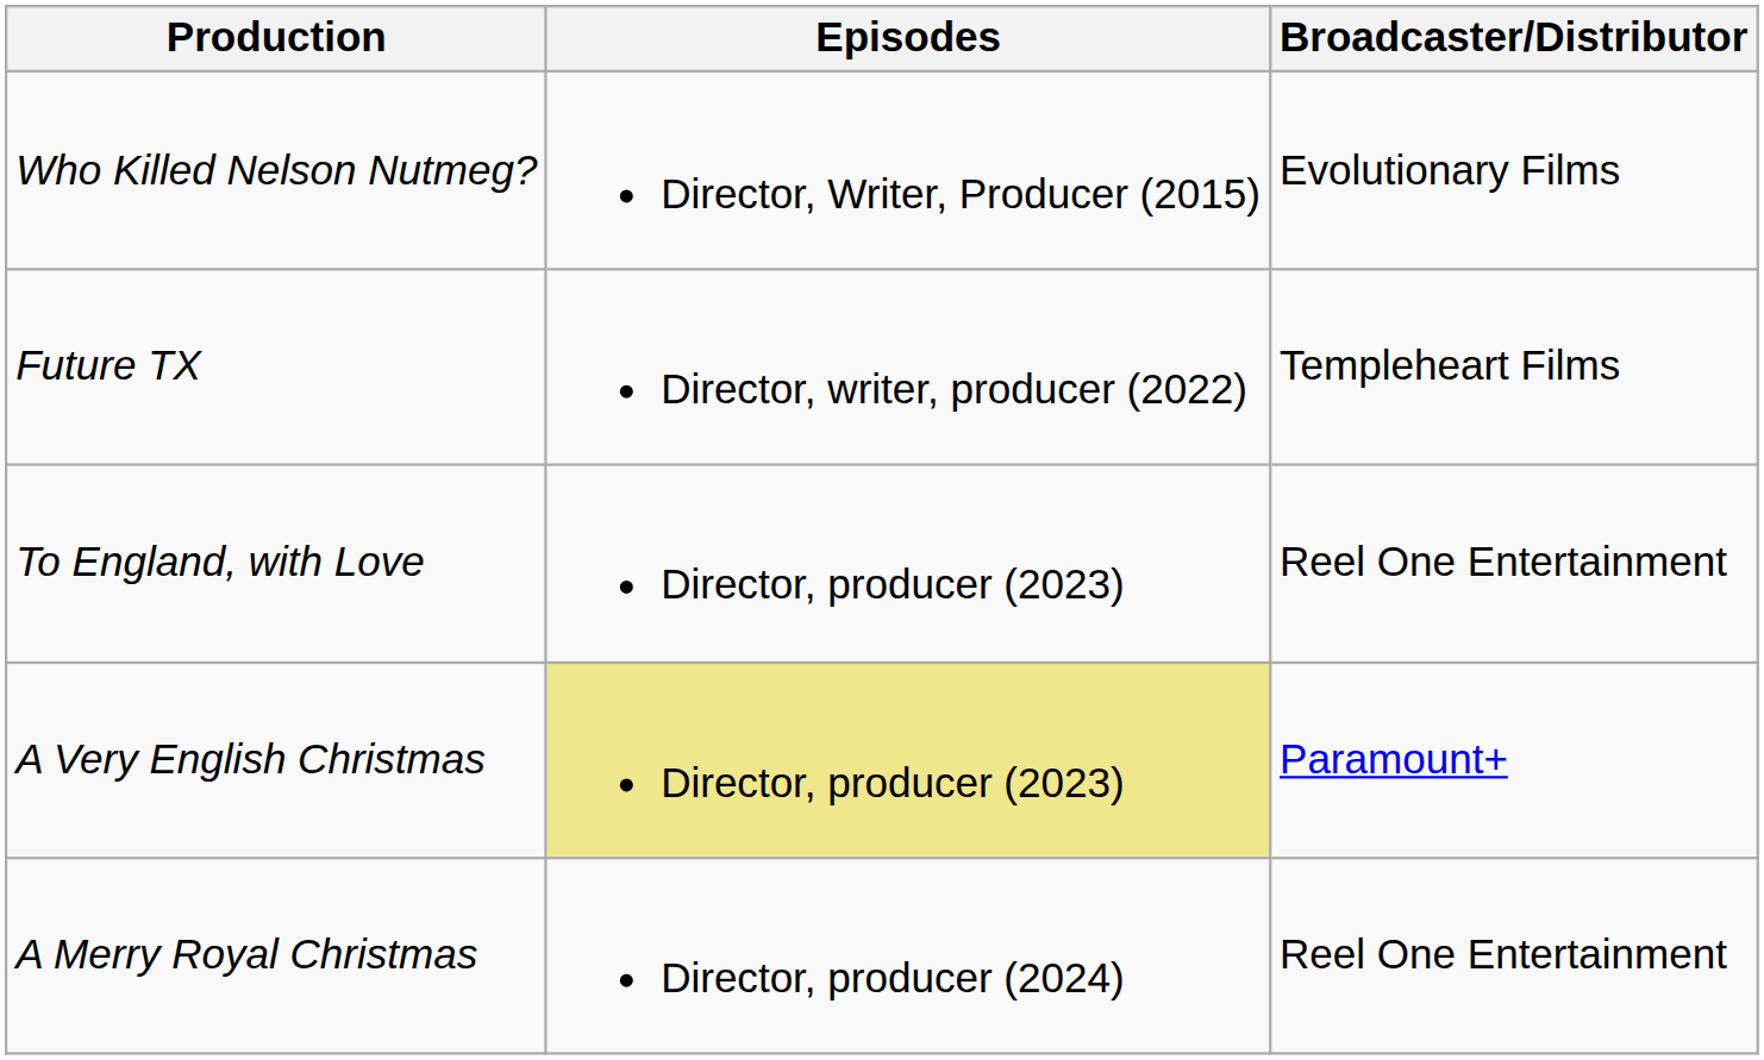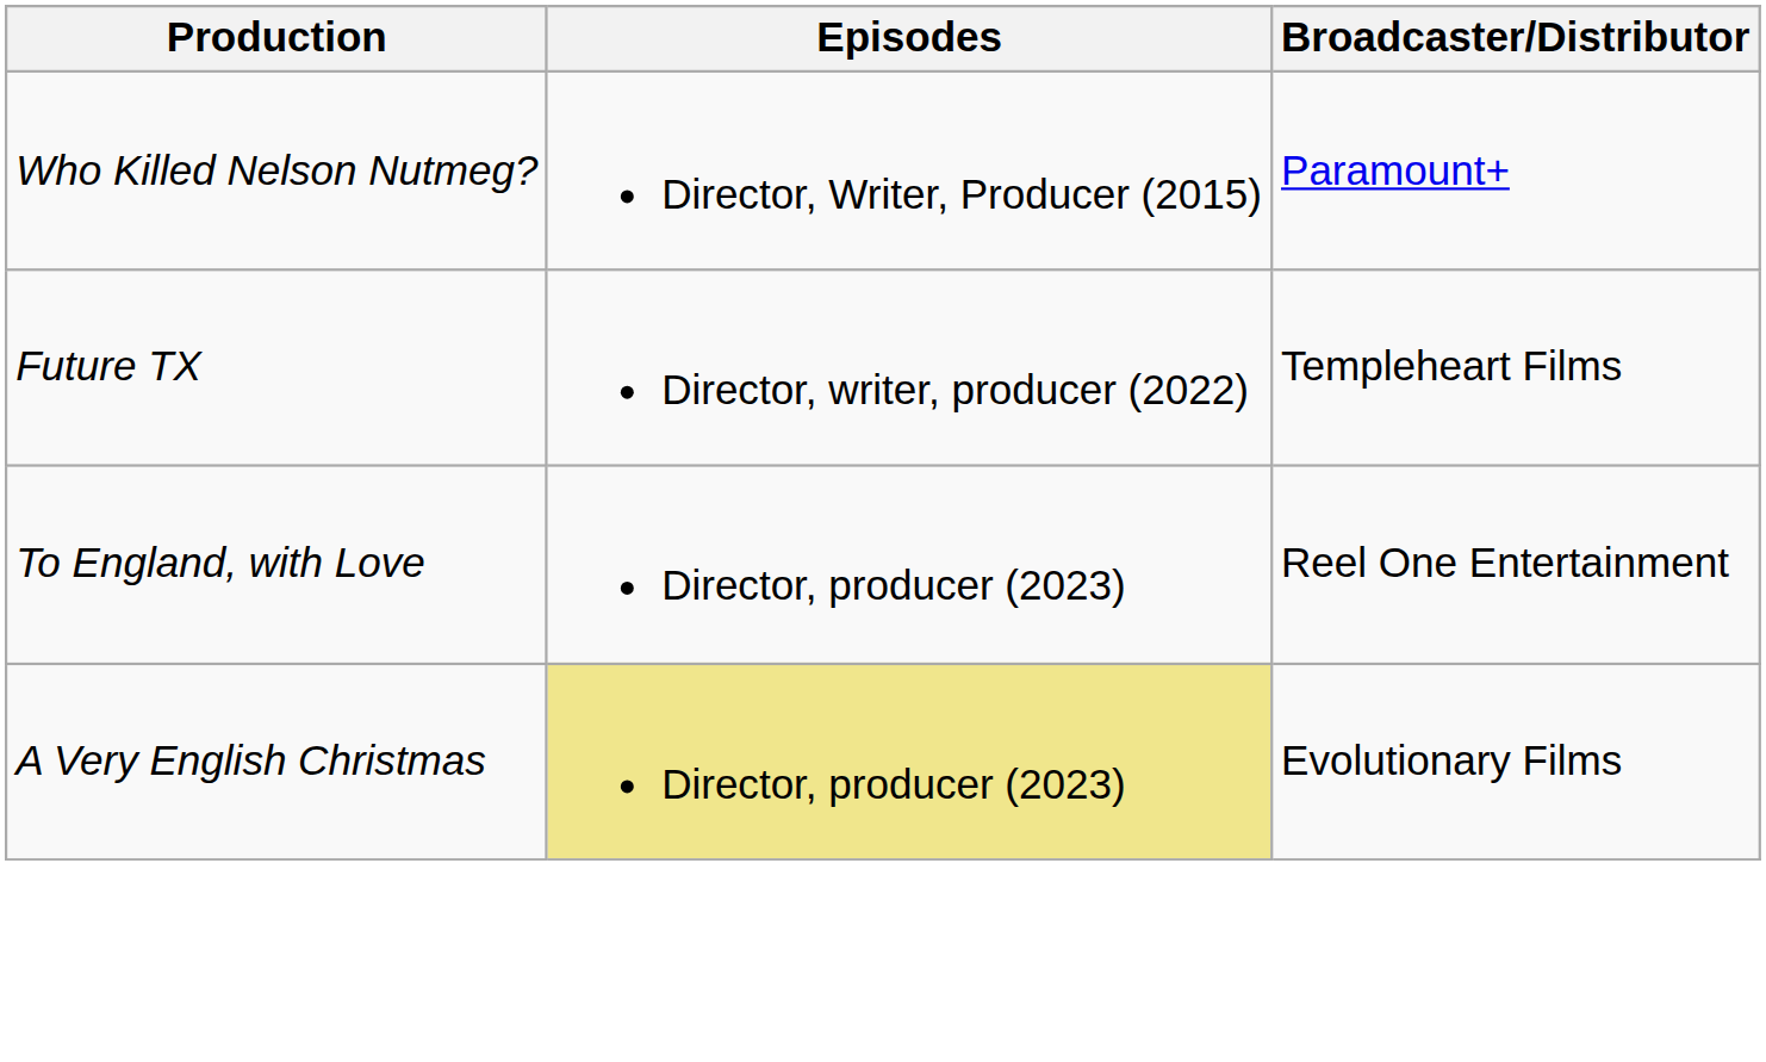 <table class="wikitable">
 <tr style="background:#ccc; text-align:center;">
 <th>Production</th>
 <th>Episodes</th>
 <th>Broadcaster/Distributor</th>
 </tr>
 <tr>
 <td><em>Who Killed Nelson Nutmeg?</em></td>
 <td><br><ul><li>Director, Writer, Producer (2015)</li></ul></td>
-<td>Evolutionary Films</td>
+<td><a href='#'>Paramount+</a></td>
 </tr>
 <tr>
 <td><em>Future TX</em></td>
 <td><br><ul><li>Director, writer, producer (2022)</li></ul></td>
 <td>Templeheart Films</td>
 </tr>
 <tr>
 <td><em>To England, with Love</em></td>
 <td><br><ul><li>Director, producer (2023)</li></ul></td>
 <td>Reel One Entertainment</td>
 </tr>
 <tr>
 <td><em>A Very English Christmas</em></td>
 <td style="background: khaki;"><br><ul><li>Director, producer (2023)</li></ul></td>
-<td><a href='#'>Paramount+</a></td>
-</tr>
-<tr>
-<td><em>A Merry Royal Christmas</em></td>
-<td><br><ul><li>Director, producer (2024)</li></ul></td>
-<td>Reel One Entertainment</td>
+<td>Evolutionary Films</td>
 </tr>
 </table>
